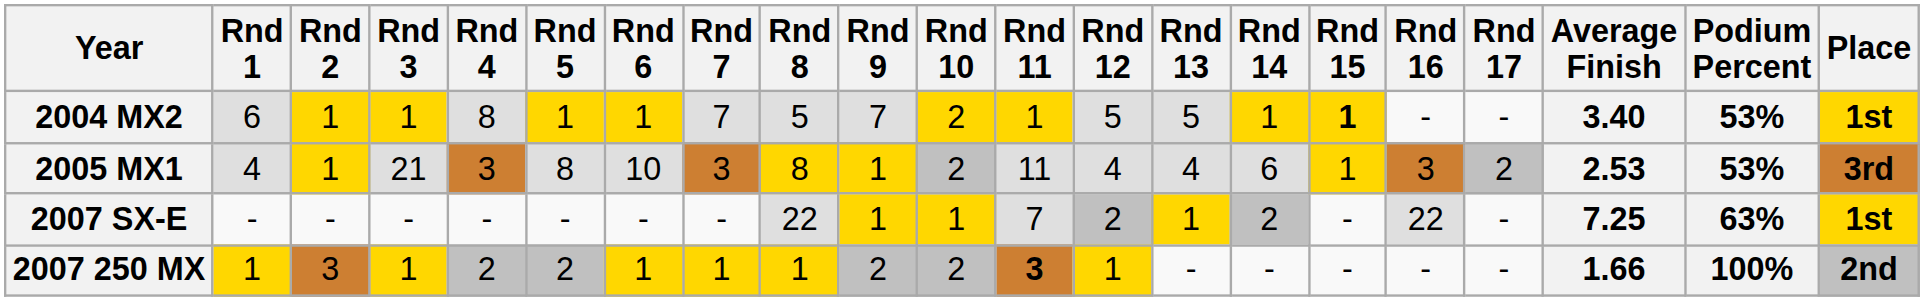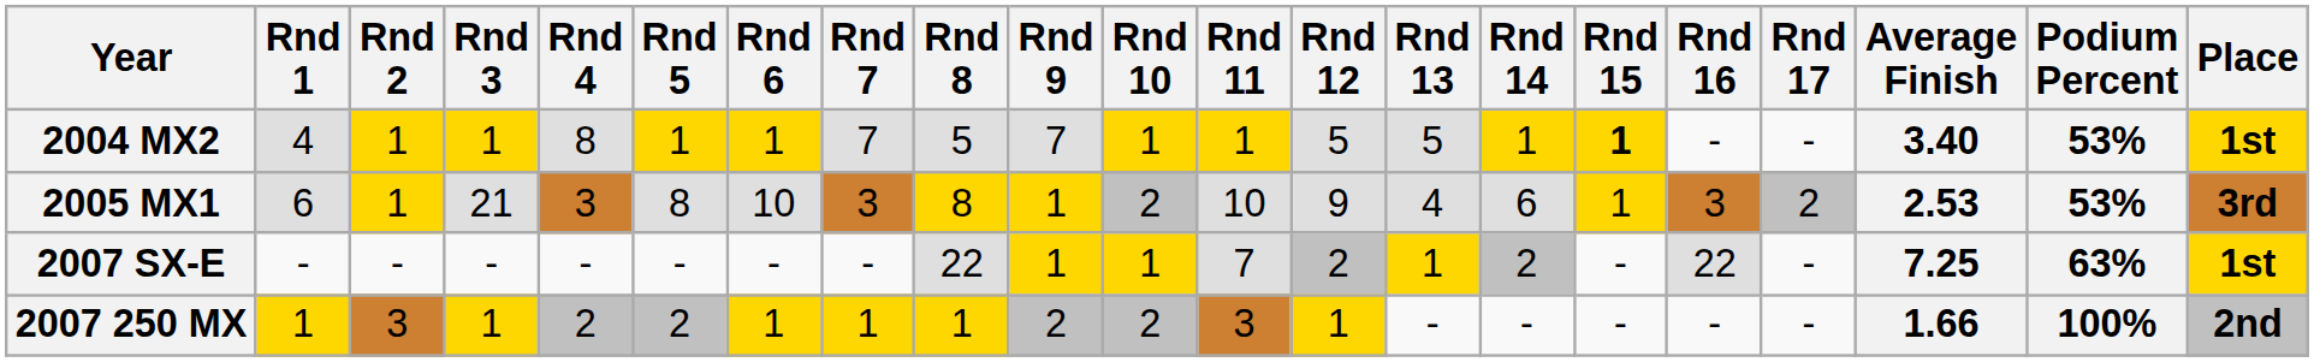 <table class="wikitable" style="font-size: 85%; text-align:center">
 <tr valign="top">
 <th valign="middle">Year</th>
 <th>Rnd<br>1</th>
 <th>Rnd<br>2</th>
 <th>Rnd<br>3</th>
 <th>Rnd<br>4</th>
 <th>Rnd<br>5</th>
 <th>Rnd<br>6</th>
 <th>Rnd<br>7</th>
 <th>Rnd<br>8</th>
 <th>Rnd<br>9</th>
 <th>Rnd<br>10</th>
 <th>Rnd<br>11</th>
 <th>Rnd<br>12</th>
 <th>Rnd<br>13</th>
 <th>Rnd<br>14</th>
 <th>Rnd<br>15</th>
 <th>Rnd<br>16</th>
 <th>Rnd<br>17</th>
 <th valign="middle">Average<br>Finish</th>
 <th valign="middle">Podium<br>Percent</th>
 <th valign="middle">Place</th>
 </tr>
 <tr>
 <th>2004 MX2</th>
-<td style="background:#dfdfdf;">6</td>
+<td style="background:#dfdfdf;">4</td>
 <td style="background: gold;">1</td>
 <td style="background: gold;">1</td>
 <td style="background:#dfdfdf;">8</td>
 <td style="background: gold;">1</td>
 <td style="background: gold;">1</td>
 <td style="background:#dfdfdf;">7</td>
 <td style="background:#dfdfdf;">5</td>
 <td style="background:#dfdfdf;">7</td>
-<td style="background: gold;">2</td>
+<td style="background: gold;">1</td>
 <td style="background: gold;">1</td>
 <td style="background:#dfdfdf;">5</td>
 <td style="background:#dfdfdf;">5</td>
 <td style="background: gold;">1</td>
 <td style="background: gold;"><strong>1</strong></td>
 <td>-</td>
 <td>-</td>
 <th>3.40</th>
 <th>53%</th>
 <th style="background: gold;">1st</th>
 </tr>
 <tr>
 <th>2005 MX1</th>
-<td style="background:#dfdfdf;">4</td>
+<td style="background:#dfdfdf;">6</td>
 <td style="background: gold;">1</td>
 <td style="background:#dfdfdf;">21</td>
 <td style="background:#CD7F32;">3</td>
 <td style="background:#dfdfdf;">8</td>
 <td style="background:#dfdfdf;">10</td>
 <td style="background:#CD7F32;">3</td>
 <td style="background: gold;">8</td>
 <td style="background: gold;">1</td>
 <td style="background: silver;">2</td>
-<td style="background:#dfdfdf;">11</td>
-<td style="background:#dfdfdf;">4</td>
+<td style="background:#dfdfdf;">10</td>
+<td style="background:#dfdfdf;">9</td>
 <td style="background:#dfdfdf;">4</td>
 <td style="background:#dfdfdf;">6</td>
 <td style="background: gold;">1</td>
 <td style="background:#CD7F32;">3</td>
 <td style="background: silver;">2</td>
 <th>2.53</th>
 <th>53%</th>
 <th style="background:#CD7F32;">3rd</th>
 </tr>
 <tr>
 <th>2007 SX-E</th>
 <td>-</td>
 <td>-</td>
 <td>-</td>
 <td>-</td>
 <td>-</td>
 <td>-</td>
 <td>-</td>
 <td style="background:#dfdfdf;">22</td>
 <td style="background: gold;">1</td>
 <td style="background: gold;">1</td>
 <td style="background:#dfdfdf;">7</td>
 <td style="background: silver;">2</td>
 <td style="background: gold;">1</td>
 <td style="background: silver;">2</td>
 <td>-</td>
 <td style="background:#dfdfdf;">22</td>
 <td>-</td>
 <th>7.25</th>
 <th>63%</th>
 <th style="background: gold;">1st</th>
 </tr>
 <tr>
 <th>2007 250 MX</th>
 <td style="background: gold;">1</td>
 <td style="background:#CD7F32;">3</td>
 <td style="background: gold;">1</td>
 <td style="background: silver;">2</td>
 <td style="background: silver;">2</td>
 <td style="background: gold;">1</td>
 <td style="background: gold;">1</td>
 <td style="background: gold;">1</td>
 <td style="background: silver;">2</td>
 <td style="background: silver;">2</td>
-<td style="background:#CD7F32;"><strong>3</strong></td>
+<td style="background:#CD7F32;">3</td>
 <td style="background: gold;">1</td>
 <td>-</td>
 <td>-</td>
 <td>-</td>
 <td>-</td>
 <td>-</td>
 <th>1.66</th>
 <th>100%</th>
 <th style="background: silver;">2nd</th>
 </tr>
 </table>
